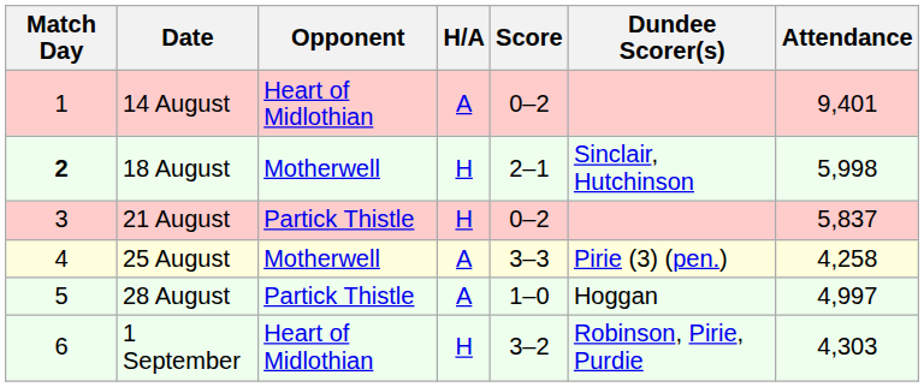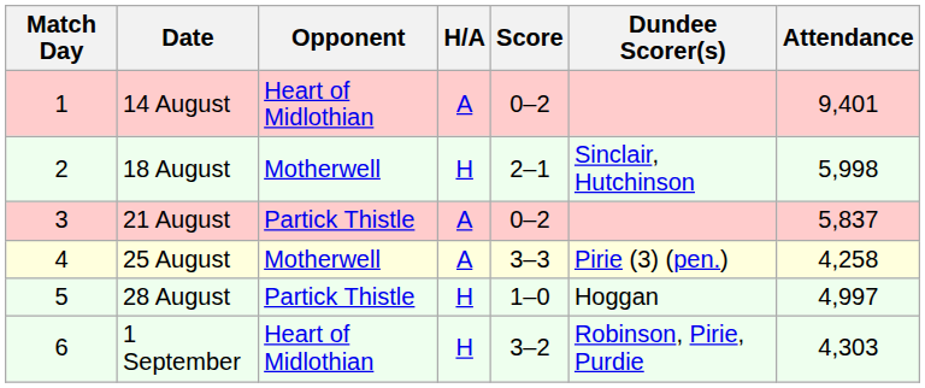 <table class="wikitable" style="text-align:center">
 <tr>
 <th>Match Day</th>
 <th>Date</th>
 <th>Opponent</th>
 <th>H/A</th>
 <th>Score</th>
 <th>Dundee Scorer(s)</th>
 <th>Attendance</th>
 </tr>
 <tr bgcolor="#FFCCCC">
 <td>1</td>
 <td align="left">14 August</td>
 <td align="left"><a href='#'>Heart of Midlothian</a></td>
 <td><a href='#'>A</a></td>
 <td>0–2</td>
 <td align="left"></td>
 <td>9,401</td>
 </tr>
 <tr bgcolor="#EEFFEE">
-<td><strong>2</strong></td>
+<td>2</td>
 <td align="left">18 August</td>
 <td align="left"><a href='#'>Motherwell</a></td>
 <td><a href='#'>H</a></td>
 <td>2–1</td>
 <td align="left"><a href='#'>Sinclair</a>, <a href='#'>Hutchinson</a></td>
 <td>5,998</td>
 </tr>
 <tr bgcolor="#FFCCCC">
 <td>3</td>
 <td align="left">21 August</td>
 <td align="left"><a href='#'>Partick Thistle</a></td>
-<td><a href='#'>H</a></td>
+<td><a href='#'>A</a></td>
 <td>0–2</td>
 <td align="left"></td>
 <td>5,837</td>
 </tr>
 <tr bgcolor="#FFFFDD">
 <td>4</td>
 <td align="left">25 August</td>
 <td align="left"><a href='#'>Motherwell</a></td>
 <td><a href='#'>A</a></td>
 <td>3–3</td>
 <td align="left"><a href='#'>Pirie</a> (3) (<a href='#'>pen.</a>)</td>
 <td>4,258</td>
 </tr>
 <tr bgcolor="#EEFFEE">
 <td>5</td>
 <td align="left">28 August</td>
 <td align="left"><a href='#'>Partick Thistle</a></td>
-<td><a href='#'>A</a></td>
+<td><a href='#'>H</a></td>
 <td>1–0</td>
 <td align="left">Hoggan</td>
 <td>4,997</td>
 </tr>
 <tr bgcolor="#EEFFEE">
 <td>6</td>
 <td align="left">1 September</td>
 <td align="left"><a href='#'>Heart of Midlothian</a></td>
 <td><a href='#'>H</a></td>
 <td>3–2</td>
 <td align="left"><a href='#'>Robinson</a>, <a href='#'>Pirie</a>, <a href='#'>Purdie</a></td>
 <td>4,303</td>
 </tr>
 </table>
